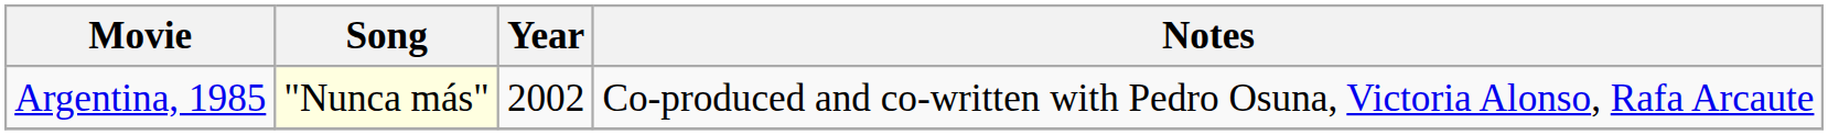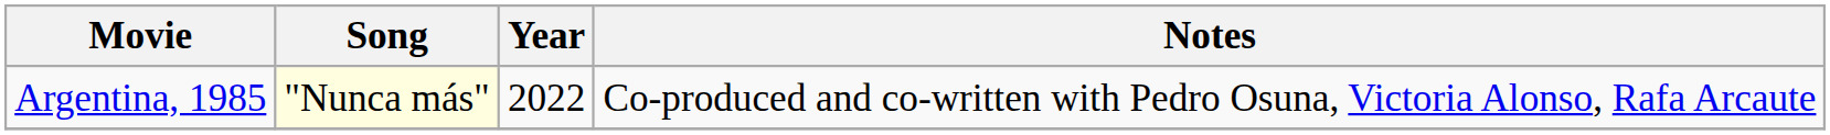 <table class="wikitable">
 <tr>
 <th>Movie</th>
 <th>Song</th>
 <th>Year</th>
 <th>Notes</th>
 </tr>
 <tr>
 <td><a href='#'>Argentina, 1985</a></td>
 <td style="background: lightyellow;">"Nunca más"</td>
-<td>2002</td>
+<td>2022</td>
 <td>Co-produced and co-written with Pedro Osuna, <a href='#'>Victoria Alonso</a>, <a href='#'>Rafa Arcaute</a></td>
 </tr>
 <tr>
 </tr>
 </table>
